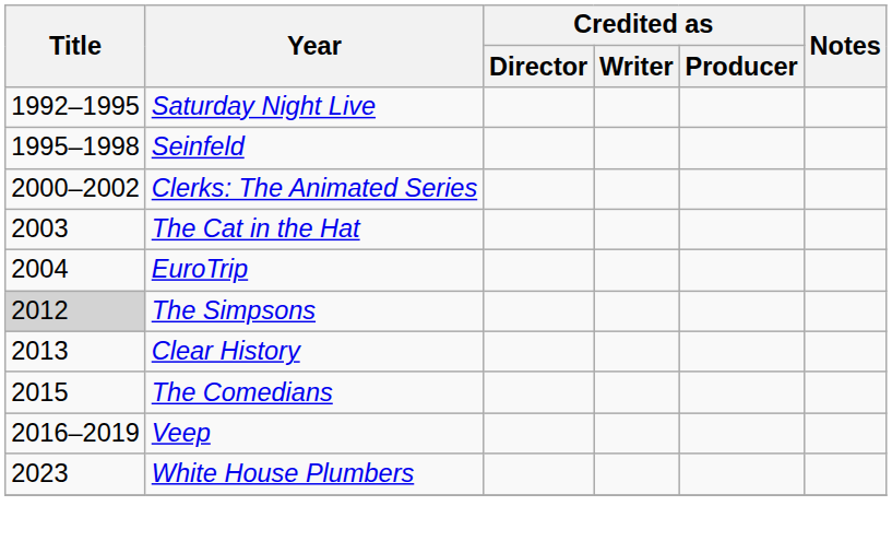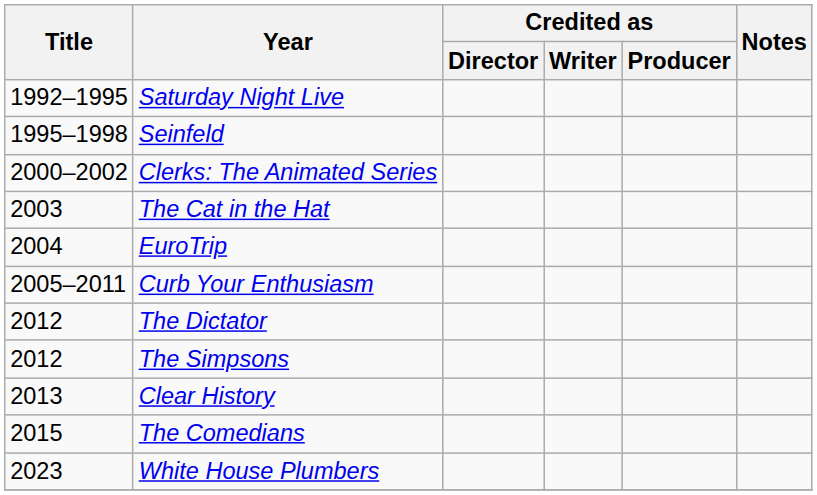 <table class="wikitable sortable plainrowheaders">
 <tr>
 <th rowspan="2" scope="col">Title</th>
 <th rowspan="2" scope="col">Year</th>
 <th colspan="3" scope="col">Credited as</th>
 <th rowspan="2" scope="col" class="unsortable">Notes</th>
 </tr>
 <tr>
 <th>Director</th>
 <th>Writer</th>
 <th>Producer</th>
 </tr>
 <tr>
 <td>1992–1995</td>
 <td><em><a href='#'>Saturday Night Live</a></em></td>
 <td></td>
 <td></td>
 <td></td>
 <td></td>
 </tr>
 <tr>
 <td>1995–1998</td>
 <td><em><a href='#'>Seinfeld</a></em></td>
 <td></td>
 <td></td>
 <td></td>
 <td></td>
 </tr>
 <tr>
 <td>2000–2002</td>
 <td><em><a href='#'>Clerks: The Animated Series</a></em></td>
 <td></td>
 <td></td>
 <td></td>
 <td></td>
 </tr>
 <tr>
 <td>2003</td>
 <td><em><a href='#'>The Cat in the Hat</a></em></td>
 <td></td>
 <td></td>
 <td></td>
 <td></td>
 </tr>
 <tr>
 <td>2004</td>
 <td><em><a href='#'>EuroTrip</a></em></td>
 <td></td>
 <td></td>
 <td></td>
 <td></td>
 </tr>
 <tr>
-<td style="background: lightgrey;">2012</td>
+<td>2005–2011</td>
+<td><em><a href='#'>Curb Your Enthusiasm</a></em></td>
+<td></td>
+<td></td>
+<td></td>
+<td></td>
+</tr>
+<tr>
+<td>2012</td>
+<td><em><a href='#'>The Dictator</a></em></td>
+<td></td>
+<td></td>
+<td></td>
+<td></td>
+</tr>
+<tr>
+<td>2012</td>
 <td><em><a href='#'>The Simpsons</a></em></td>
 <td></td>
 <td></td>
 <td></td>
 <td></td>
 </tr>
 <tr>
 <td>2013</td>
 <td><em><a href='#'>Clear History</a></em></td>
 <td></td>
 <td></td>
 <td></td>
 <td></td>
 </tr>
 <tr>
 <td>2015</td>
 <td><em><a href='#'>The Comedians</a></em></td>
 <td></td>
 <td></td>
 <td></td>
 <td></td>
 </tr>
 <tr>
-<td>2016–2019</td>
-<td><em><a href='#'>Veep</a></em></td>
-<td></td>
-<td></td>
-<td></td>
-<td></td>
-</tr>
-<tr>
 <td>2023</td>
 <td><em><a href='#'>White House Plumbers</a></em></td>
 <td></td>
 <td></td>
 <td></td>
 <td></td>
 </tr>
 <tr>
 </tr>
 </table>
